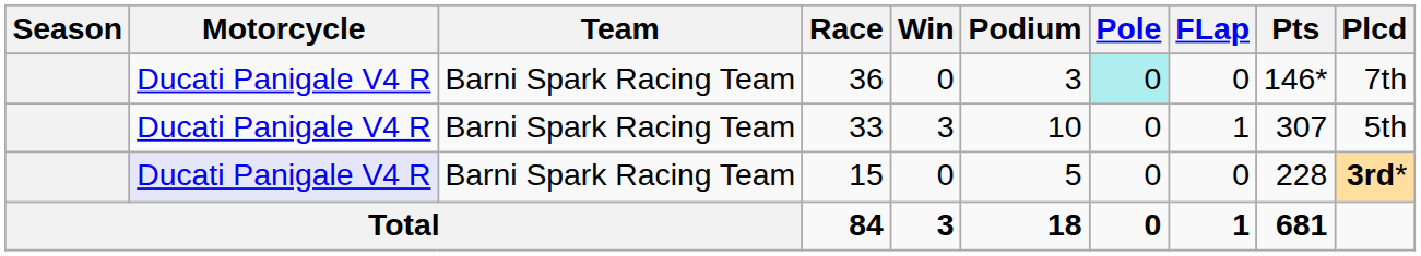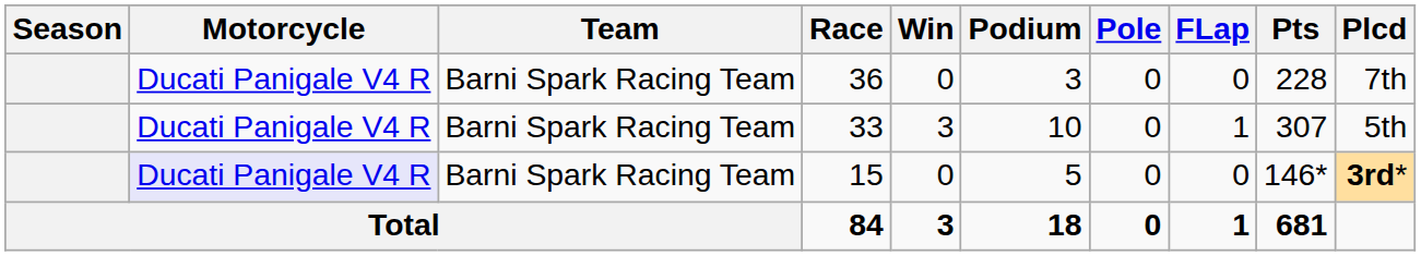 <table class="wikitable" style="text-align:right;">
 <tr>
 <th>Season</th>
 <th>Motorcycle</th>
 <th>Team</th>
 <th>Race</th>
 <th>Win</th>
 <th>Podium</th>
 <th><a href='#'>Pole</a></th>
 <th><a href='#'>FLap</a></th>
 <th>Pts</th>
 <th>Plcd</th>
 </tr>
 <tr>
 <th></th>
 <td style="text-align:left;"><a href='#'>Ducati Panigale V4 R</a></td>
 <td style="text-align:left;">Barni Spark Racing Team</td>
 <td>36</td>
 <td>0</td>
 <td>3</td>
-<td style="background: paleturquoise;">0</td>
 <td>0</td>
-<td>146*</td>
+<td>0</td>
+<td>228</td>
 <td>7th</td>
 </tr>
 <tr>
 <th></th>
 <td style="text-align:left;"><a href='#'>Ducati Panigale V4 R</a></td>
 <td style="text-align:left;">Barni Spark Racing Team</td>
 <td>33</td>
 <td>3</td>
 <td>10</td>
 <td>0</td>
 <td>1</td>
 <td>307</td>
 <td>5th</td>
 </tr>
 <tr>
 <th></th>
 <td style="background: lavender; text-align:left;"><a href='#'>Ducati Panigale V4 R</a></td>
 <td style="text-align:left;">Barni Spark Racing Team</td>
 <td>15</td>
 <td>0</td>
 <td>5</td>
 <td>0</td>
 <td>0</td>
-<td>228</td>
+<td>146*</td>
 <td style="background:#FFDF9F;"><strong>3rd</strong>*</td>
 </tr>
 <tr>
 <th colspan="3">Total</th>
 <td><strong>84</strong></td>
 <td><strong>3</strong></td>
 <td><strong>18</strong></td>
 <td><strong>0</strong></td>
 <td><strong>1</strong></td>
 <td><strong>681</strong></td>
 <td></td>
 </tr>
 </table>
